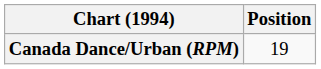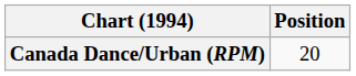 <table class="wikitable plainrowheaders" style="text-align:center">
 <tr>
 <th>Chart (1994)</th>
 <th>Position</th>
 </tr>
 <tr>
 <th scope="row">Canada Dance/Urban (<em>RPM</em>)</th>
-<td>19</td>
+<td>20</td>
 </tr>
 </table>
